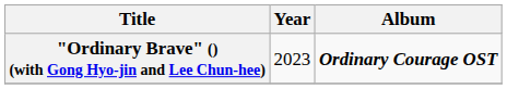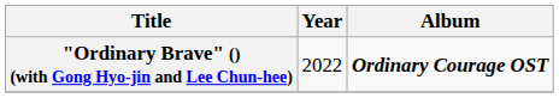 <table class="wikitable plainrowheaders" style="text-align:center;">
 <tr>
 <th>Title</th>
 <th>Year</th>
 <th>Album</th>
 </tr>
 <tr>
 <th scope="row">"Ordinary Brave" <small>()</small><br><small>(with <a href='#'>Gong Hyo-jin</a> and <a href='#'>Lee Chun-hee</a>)</small></th>
-<td>2023</td>
+<td>2022</td>
 <td><strong><em>Ordinary Courage OST</em></strong></td>
 </tr>
 <tr>
 </tr>
 </table>
